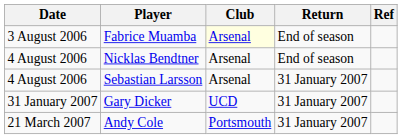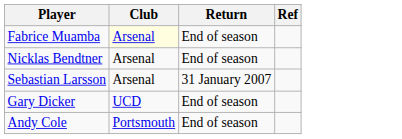 <table class="wikitable" style="text-align: left">
 <tr>
-<th>Date</th>
 <th>Player</th>
 <th>Club</th>
 <th>Return</th>
 <th>Ref</th>
 </tr>
 <tr>
-<td>3 August 2006</td>
 <td><a href='#'>Fabrice Muamba</a></td>
 <td style="background: lightyellow;"><a href='#'>Arsenal</a></td>
 <td>End of season</td>
 <td style="text-align: center"></td>
 </tr>
 <tr>
-<td>4 August 2006</td>
 <td><a href='#'>Nicklas Bendtner</a></td>
 <td>Arsenal</td>
 <td>End of season</td>
 <td style="text-align: center"></td>
 </tr>
 <tr>
-<td>4 August 2006</td>
 <td><a href='#'>Sebastian Larsson</a></td>
 <td>Arsenal</td>
 <td>31 January 2007</td>
 <td style="text-align: center"></td>
 </tr>
 <tr>
-<td>31 January 2007</td>
 <td><a href='#'>Gary Dicker</a></td>
 <td><a href='#'>UCD</a></td>
-<td>31 January 2007</td>
+<td>End of season</td>
 <td style="text-align: center"></td>
 </tr>
 <tr>
-<td>21 March 2007</td>
 <td><a href='#'>Andy Cole</a></td>
 <td><a href='#'>Portsmouth</a></td>
-<td>31 January 2007</td>
+<td>End of season</td>
 <td style="text-align: center"></td>
 </tr>
 </table>
